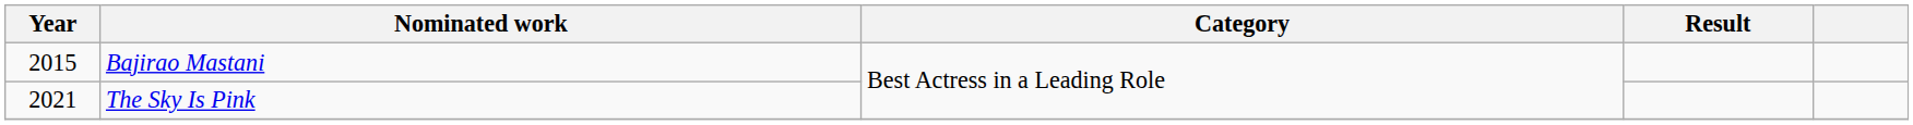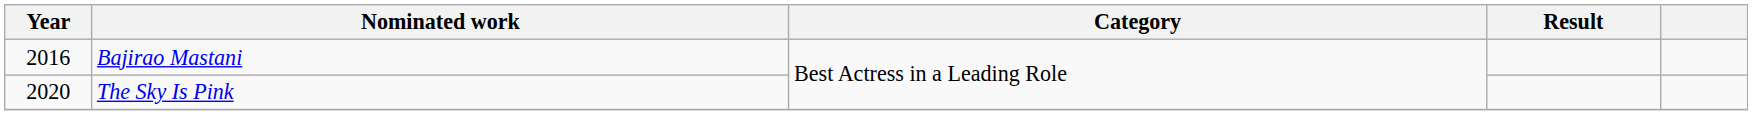 <table class="wikitable sortable" width=100%>
 <tr>
 <th width=5%>Year</th>
 <th width=40%>Nominated work</th>
 <th width=40%>Category</th>
 <th width=10%>Result</th>
 <th width=5%></th>
 </tr>
 <tr>
-<td style="text-align:center;">2015</td>
+<td style="text-align:center;">2016</td>
 <td style="text-align:left;"><em><a href='#'>Bajirao Mastani</a></em></td>
 <td rowspan="2">Best Actress in a Leading Role</td>
 <td></td>
 <td style="text-align:center;"></td>
 </tr>
 <tr>
-<td style="text-align:center;">2021</td>
+<td style="text-align:center;">2020</td>
 <td style="text-align:left;"><em><a href='#'>The Sky Is Pink</a></em></td>
 <td></td>
 <td style="text-align:center;"></td>
 </tr>
 <tr>
 </tr>
 </table>
